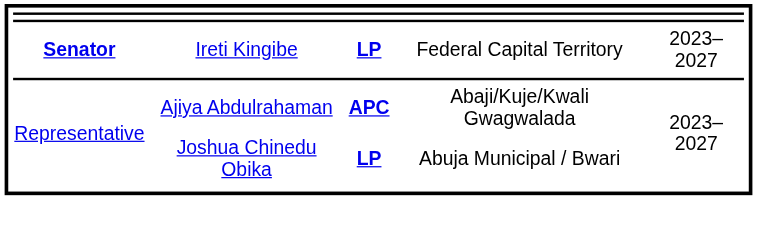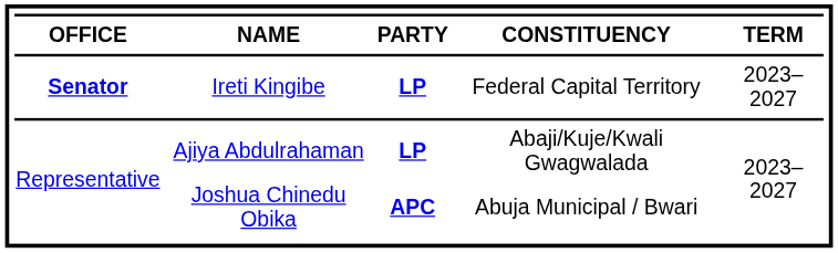 <table cellpadding=1 cellspacing=4 style="margin:3px; border:3px solid #000000; text-align: center;">
 <tr>
 <td bgcolor=#000000 colspan=5></td>
+</tr>
+<tr>
+<td><strong>OFFICE</strong></td>
+<td><strong>NAME</strong></td>
+<td><strong>PARTY</strong></td>
+<td><strong>CONSTITUENCY</strong></td>
+<td><strong>TERM</strong></td>
 </tr>
 <tr>
 <td bgcolor=#000000 colspan=5></td>
 </tr>
 <tr>
 <td><strong><a href='#'>Senator</a></strong></td>
 <td><a href='#'>Ireti Kingibe</a></td>
 <td><strong><a href='#'>LP</a></strong></td>
 <td>Federal Capital Territory</td>
 <td>2023–2027</td>
 </tr>
 <tr>
 <td bgcolor=#000000 colspan=5></td>
 </tr>
 <tr>
 <td rowspan="2"><a href='#'>Representative</a></td>
 <td><a href='#'>Ajiya Abdulrahaman</a></td>
-<td><strong><a href='#'>APC</a></strong></td>
+<td><strong><a href='#'>LP</a></strong></td>
 <td>Abaji/Kuje/Kwali Gwagwalada</td>
 <td rowspan="2">2023–2027</td>
 </tr>
 <tr>
 <td><a href='#'>Joshua Chinedu Obika</a></td>
-<td><strong><a href='#'>LP</a></strong></td>
+<td><strong><a href='#'>APC</a></strong></td>
 <td>Abuja Municipal / Bwari</td>
 </tr>
 <tr>
 </tr>
 </table>
